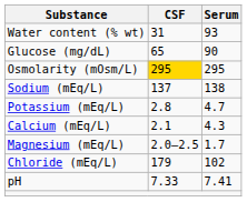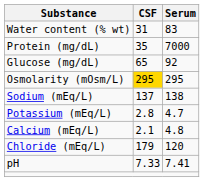 <table class="wikitable floatright">
 <tr>
 <th>Substance</th>
 <th>CSF</th>
 <th>Serum</th>
 </tr>
 <tr>
 <td>Water content (% wt)</td>
 <td>31</td>
-<td>93</td>
+<td>83</td>
+</tr>
+<tr>
+<td>Protein (mg/dL)</td>
+<td>35</td>
+<td>7000</td>
 </tr>
 <tr>
 <td>Glucose (mg/dL)</td>
 <td>65</td>
-<td>90</td>
+<td>92</td>
 </tr>
 <tr>
 <td>Osmolarity (mOsm/L)</td>
 <td style="background: gold;">295</td>
 <td>295</td>
 </tr>
 <tr>
 <td><a href='#'>Sodium</a> (mEq/L)</td>
 <td>137</td>
 <td>138</td>
 </tr>
 <tr>
 <td><a href='#'>Potassium</a> (mEq/L)</td>
 <td>2.8</td>
 <td>4.7</td>
 </tr>
 <tr>
 <td><a href='#'>Calcium</a> (mEq/L)</td>
 <td>2.1</td>
-<td>4.3</td>
-</tr>
-<tr>
-<td><a href='#'>Magnesium</a> (mEq/L)</td>
-<td>2.0–2.5</td>
-<td>1.7</td>
+<td>4.8</td>
 </tr>
 <tr>
 <td><a href='#'>Chloride</a> (mEq/L)</td>
 <td>179</td>
-<td>102</td>
+<td>120</td>
 </tr>
 <tr>
 <td>pH</td>
 <td>7.33</td>
 <td>7.41</td>
 </tr>
 <tr>
 <td colspan=3></td>
 </tr>
 </table>
